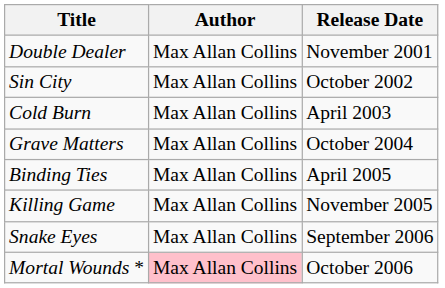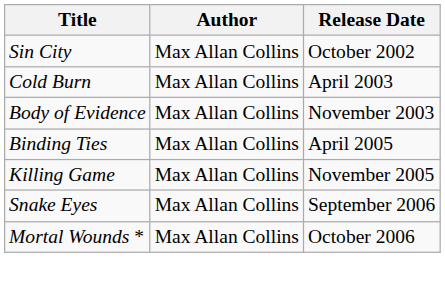 <table class="wikitable">
 <tr>
 <th>Title</th>
 <th>Author</th>
 <th>Release Date</th>
-</tr>
-<tr>
-<td><em>Double Dealer</em></td>
-<td>Max Allan Collins</td>
-<td>November 2001</td>
 </tr>
 <tr>
 <td><em>Sin City</em></td>
 <td>Max Allan Collins</td>
 <td>October 2002</td>
 </tr>
 <tr>
 <td><em>Cold Burn</em></td>
 <td>Max Allan Collins</td>
 <td>April 2003</td>
 </tr>
 <tr>
-<td><em>Grave Matters</em></td>
+<td><em>Body of Evidence</em></td>
 <td>Max Allan Collins</td>
-<td>October 2004</td>
+<td>November 2003</td>
 </tr>
 <tr>
 <td><em>Binding Ties</em></td>
 <td>Max Allan Collins</td>
 <td>April 2005</td>
 </tr>
 <tr>
 <td><em>Killing Game</em></td>
 <td>Max Allan Collins</td>
 <td>November 2005</td>
 </tr>
 <tr>
 <td><em>Snake Eyes</em></td>
 <td>Max Allan Collins</td>
 <td>September 2006</td>
 </tr>
 <tr>
 <td><em>Mortal Wounds</em> *</td>
-<td style="background: pink;">Max Allan Collins</td>
+<td>Max Allan Collins</td>
 <td>October 2006</td>
 </tr>
 </table>
